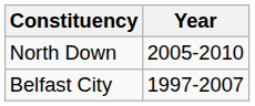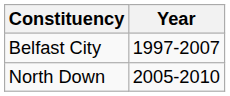 <table class="wikitable">
 <tr>
 <th>Constituency</th>
 <th>Year</th>
 </tr>
 <tr>
+<td>Belfast City</td>
+<td>1997-2007</td>
+</tr>
+<tr>
 <td>North Down</td>
 <td>2005-2010</td>
 </tr>
-<tr>
-<td>Belfast City</td>
-<td>1997-2007</td>
-</tr>
 </table>
